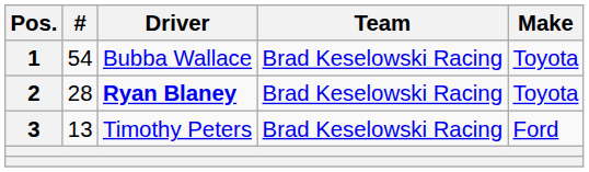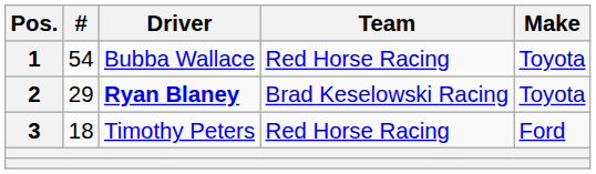 <table class="wikitable" style="font-size:95%">
 <tr>
 <th>Pos.</th>
 <th>#</th>
 <th>Driver</th>
 <th>Team</th>
 <th>Make</th>
 </tr>
 <tr>
 <th>1</th>
 <td>54</td>
 <td><a href='#'>Bubba Wallace</a></td>
-<td><a href='#'>Brad Keselowski Racing</a></td>
+<td><a href='#'>Red Horse Racing</a></td>
 <td><a href='#'>Toyota</a></td>
 </tr>
 <tr>
 <th>2</th>
-<td>28</td>
+<td>29</td>
 <td><strong><a href='#'>Ryan Blaney</a></strong></td>
 <td><a href='#'>Brad Keselowski Racing</a></td>
 <td><a href='#'>Toyota</a></td>
 </tr>
 <tr>
 <th>3</th>
-<td>13</td>
+<td>18</td>
 <td><a href='#'>Timothy Peters</a></td>
-<td><a href='#'>Brad Keselowski Racing</a></td>
+<td><a href='#'>Red Horse Racing</a></td>
 <td><a href='#'>Ford</a></td>
 </tr>
 <tr>
 <th colspan="5"></th>
 </tr>
 <tr>
 <th colspan="5"></th>
 </tr>
 </table>
